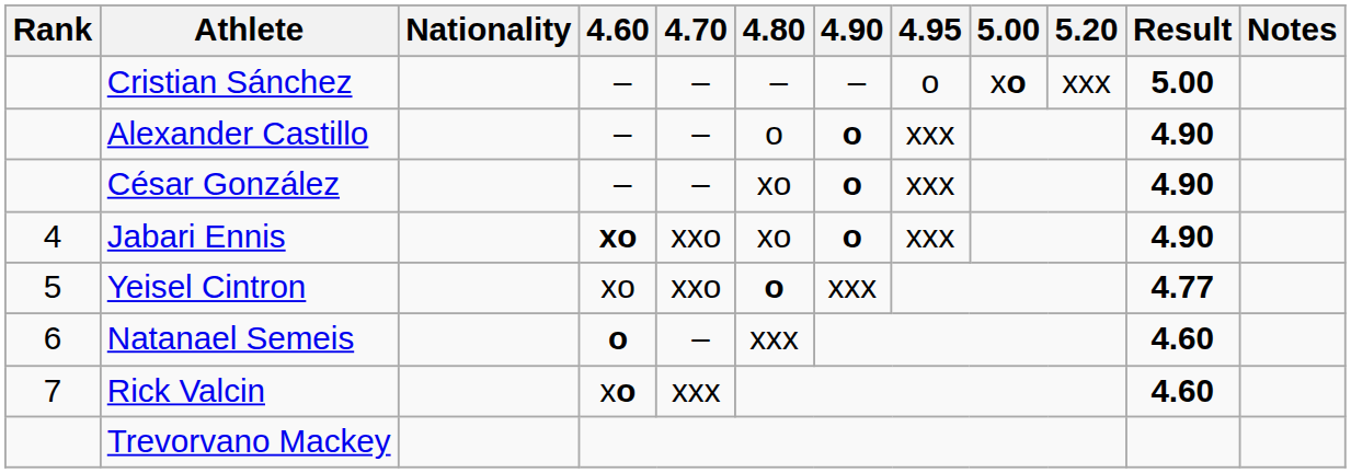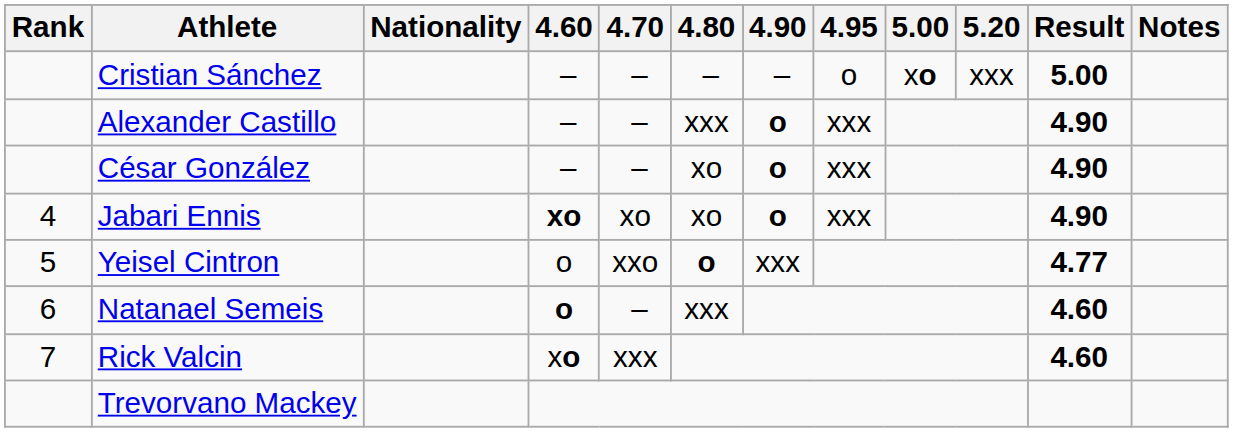 <table class="wikitable sortable" style="text-align:center">
 <tr>
 <th>Rank</th>
 <th>Athlete</th>
 <th>Nationality</th>
 <th>4.60</th>
 <th>4.70</th>
 <th>4.80</th>
 <th>4.90</th>
 <th>4.95</th>
 <th>5.00</th>
 <th>5.20</th>
 <th>Result</th>
 <th>Notes</th>
 </tr>
 <tr>
 <td></td>
 <td align="left"><a href='#'>Cristian Sánchez</a></td>
 <td align=left></td>
 <td> –</td>
 <td> –</td>
 <td> –</td>
 <td> –</td>
 <td>o</td>
 <td>x<strong>o</strong></td>
 <td>xxx</td>
 <td><strong>5.00</strong></td>
 <td></td>
 </tr>
 <tr>
 <td></td>
 <td align="left"><a href='#'>Alexander Castillo</a></td>
 <td align=left></td>
 <td> –</td>
 <td> –</td>
-<td>o</td>
+<td>xxx</td>
 <td><strong>o</strong></td>
 <td>xxx</td>
 <td colspan=2></td>
 <td><strong>4.90</strong></td>
 <td></td>
 </tr>
 <tr>
 <td></td>
 <td align="left"><a href='#'>César González</a></td>
 <td align=left></td>
 <td> –</td>
 <td> –</td>
 <td>xo</td>
 <td><strong>o</strong></td>
 <td>xxx</td>
 <td colspan=2></td>
 <td><strong>4.90</strong></td>
 <td></td>
 </tr>
 <tr>
 <td>4</td>
 <td align="left"><a href='#'>Jabari Ennis</a></td>
 <td align=left></td>
 <td><strong>xo</strong></td>
-<td>xxo</td>
+<td>xo</td>
 <td>xo</td>
 <td><strong>o</strong></td>
 <td>xxx</td>
 <td colspan=2></td>
 <td><strong>4.90</strong></td>
 <td></td>
 </tr>
 <tr>
 <td>5</td>
 <td align="left"><a href='#'>Yeisel Cintron</a></td>
 <td align=left></td>
-<td>xo</td>
+<td>o</td>
 <td>xxo</td>
 <td><strong>o</strong></td>
 <td>xxx</td>
 <td colspan=3></td>
 <td><strong>4.77</strong></td>
 <td></td>
 </tr>
 <tr>
 <td>6</td>
 <td align="left"><a href='#'>Natanael Semeis</a></td>
 <td align=left></td>
 <td><strong>o</strong></td>
 <td> –</td>
 <td>xxx</td>
 <td colspan=4></td>
 <td><strong>4.60</strong></td>
 <td></td>
 </tr>
 <tr>
 <td>7</td>
 <td align="left"><a href='#'>Rick Valcin</a></td>
 <td align=left></td>
 <td>x<strong>o</strong></td>
 <td>xxx</td>
 <td colspan=5></td>
 <td><strong>4.60</strong></td>
 <td></td>
 </tr>
 <tr>
 <td></td>
 <td align="left"><a href='#'>Trevorvano Mackey</a></td>
 <td align=left></td>
 <td colspan=7></td>
 <td><strong></strong></td>
 <td></td>
 </tr>
 </table>
